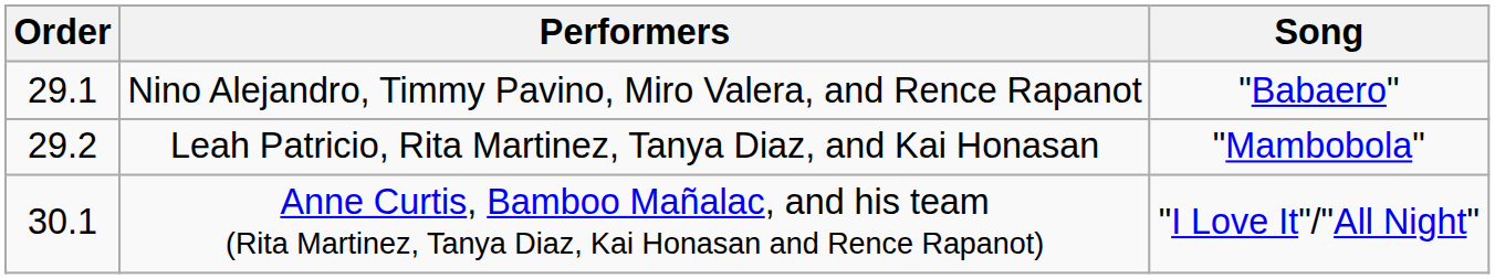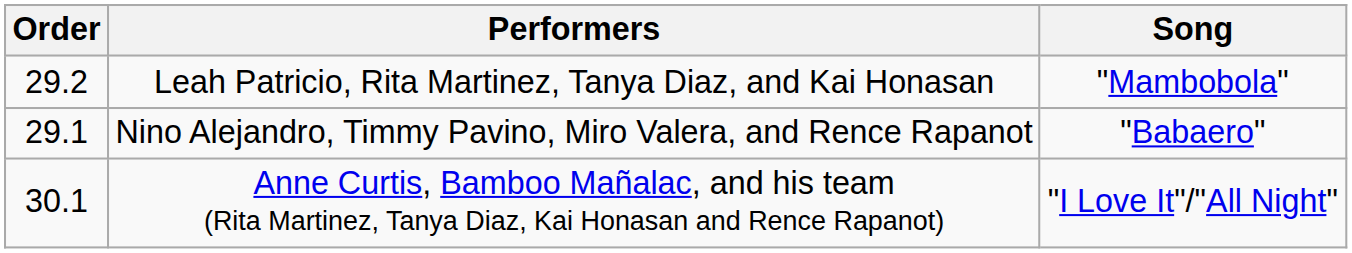 <table class="wikitable" style="text-align:center;">
 <tr>
 <th>Order</th>
 <th>Performers</th>
 <th>Song</th>
 </tr>
 <tr>
+<td>29.2</td>
+<td>Leah Patricio, Rita Martinez, Tanya Diaz, and Kai Honasan</td>
+<td>"<a href='#'>Mambobola</a>"</td>
+</tr>
+<tr>
 <td>29.1</td>
 <td>Nino Alejandro, Timmy Pavino, Miro Valera, and Rence Rapanot</td>
 <td>"<a href='#'>Babaero</a>"</td>
-</tr>
-<tr>
-<td>29.2</td>
-<td>Leah Patricio, Rita Martinez, Tanya Diaz, and Kai Honasan</td>
-<td>"<a href='#'>Mambobola</a>"</td>
 </tr>
 <tr>
 <td>30.1</td>
 <td><a href='#'>Anne Curtis</a>, <a href='#'>Bamboo Mañalac</a>, and his team<br><small>(Rita Martinez, Tanya Diaz, Kai Honasan and Rence Rapanot)</small></td>
 <td>"<a href='#'>I Love It</a>"/"<a href='#'>All Night</a>"</td>
 </tr>
 </table>
